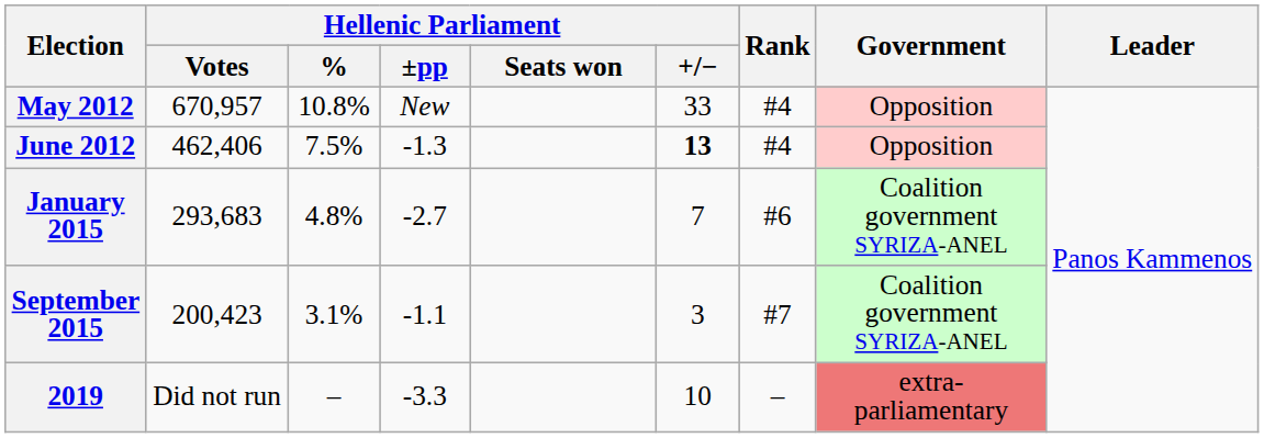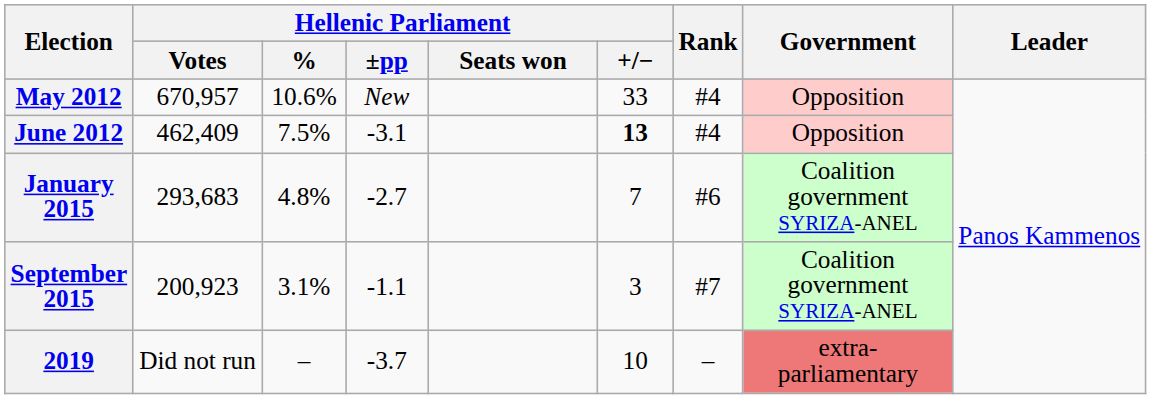 <table class="wikitable" style="text-align:center; font-size:100%; line-height:16px;">
 <tr>
 <th width="60" rowspan="2">Election</th>
 <th colspan="5"><a href='#'>Hellenic Parliament</a></th>
 <th width="30" rowspan="2">Rank</th>
 <th width="125" rowspan="2">Government</th>
 <th rowspan="2">Leader</th>
 </tr>
 <tr>
 <th width="75">Votes</th>
 <th width="45">%</th>
 <th width="45">±<a href='#'>pp</a></th>
 <th width="100">Seats won</th>
 <th width="40">+/−</th>
 </tr>
 <tr>
 <th><a href='#'>May 2012</a></th>
 <td>670,957</td>
-<td>10.8%</td>
+<td>10.6%</td>
 <td><em>New</em></td>
 <td></td>
 <td>33</td>
 <td>#4</td>
 <td style="background-color:#FFCCCC">Opposition</td>
 <td rowspan="5"><a href='#'>Panos Kammenos</a></td>
 </tr>
 <tr>
 <th><a href='#'>June 2012</a></th>
-<td>462,406</td>
+<td>462,409</td>
 <td>7.5%</td>
-<td>-1.3</td>
+<td>-3.1</td>
 <td></td>
 <td><strong>13</strong></td>
 <td>#4</td>
 <td style="background-color:#FFCCCC">Opposition</td>
 </tr>
 <tr>
 <th><a href='#'>January 2015</a></th>
 <td>293,683</td>
 <td>4.8%</td>
 <td>-2.7</td>
 <td></td>
 <td>7</td>
 <td>#6</td>
 <td style="background-color:#CCFFCC">Coalition government<br><small><a href='#'>SYRIZA</a>-ANEL</small></td>
 </tr>
 <tr>
 <th><a href='#'>September 2015</a></th>
-<td>200,423</td>
+<td>200,923</td>
 <td>3.1%</td>
 <td>-1.1</td>
 <td></td>
 <td>3</td>
 <td>#7</td>
 <td style="background-color:#CCFFCC">Coalition government<br><small><a href='#'>SYRIZA</a>-ANEL</small></td>
 </tr>
 <tr>
 <th><a href='#'>2019</a></th>
 <td>Did not run</td>
 <td>–</td>
-<td>-3.3</td>
+<td>-3.7</td>
 <td></td>
 <td>10</td>
 <td>–</td>
 <td style="background-color:#EE7777">extra-parliamentary</td>
 </tr>
 </table>
